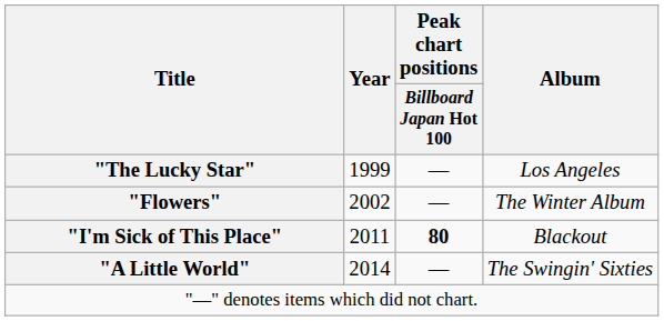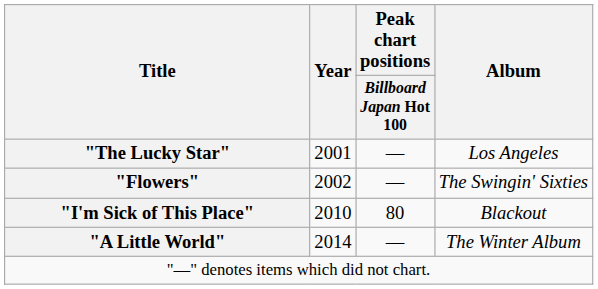 <table class="wikitable plainrowheaders" style="text-align:center;">
 <tr>
 <th scope="col" rowspan="2" style="width:16em;">Title</th>
 <th scope="col" rowspan="2">Year</th>
 <th scope="col" colspan="1">Peak chart positions</th>
 <th scope="col" rowspan="2">Album</th>
 </tr>
 <tr>
 <th style="width:3em;font-size:85%"><em>Billboard Japan</em> Hot 100<br></th>
 </tr>
 <tr>
 <th scope="row">"The Lucky Star"</th>
-<td>1999</td>
+<td>2001</td>
 <td>—</td>
 <td><em>Los Angeles</em></td>
 </tr>
 <tr>
 <th scope="row">"Flowers"</th>
 <td>2002</td>
 <td>—</td>
-<td><em>The Winter Album</em></td>
+<td><em>The Swingin' Sixties</em></td>
 </tr>
 <tr>
 <th scope="row">"I'm Sick of This Place"</th>
-<td>2011</td>
-<td><strong>80</strong></td>
+<td>2010</td>
+<td>80</td>
 <td><em>Blackout</em></td>
 </tr>
 <tr>
 <th scope="row">"A Little World"</th>
 <td>2014</td>
 <td>—</td>
-<td><em>The Swingin' Sixties</em></td>
+<td><em>The Winter Album</em></td>
 </tr>
 <tr>
 <td colspan="12" align="center" style="font-size:90%;">"—" denotes items which did not chart.</td>
 </tr>
 </table>
